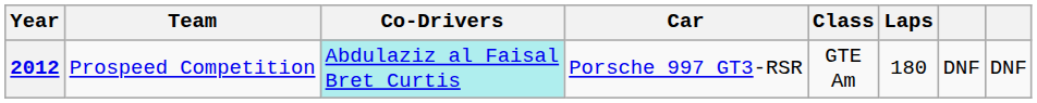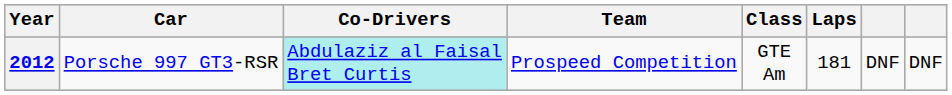 <table class="wikitable" style="text-align:center; font-size:90%">
 <tr>
 <th>Year</th>
+<th>Car</th>
+<th>Co-Drivers</th>
 <th>Team</th>
-<th>Co-Drivers</th>
-<th>Car</th>
 <th>Class</th>
 <th>Laps</th>
 <th></th>
 <th></th>
 </tr>
 <tr>
 <th><a href='#'>2012</a></th>
+<td align="left"><a href='#'>Porsche 997 GT3</a>-RSR</td>
+<td align="left" style="background: paleturquoise;"> <a href='#'>Abdulaziz al Faisal</a><br> <a href='#'>Bret Curtis</a></td>
 <td align="left"> <a href='#'>Prospeed Competition</a></td>
-<td align="left" style="background: paleturquoise;"> <a href='#'>Abdulaziz al Faisal</a><br> <a href='#'>Bret Curtis</a></td>
-<td align="left"><a href='#'>Porsche 997 GT3</a>-RSR</td>
 <td>GTE<br>Am</td>
-<td>180</td>
+<td>181</td>
 <td>DNF</td>
 <td>DNF</td>
 </tr>
 </table>
